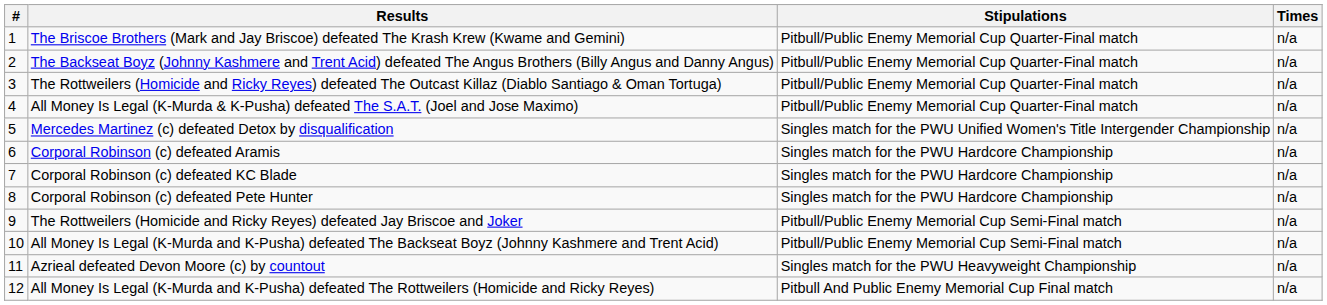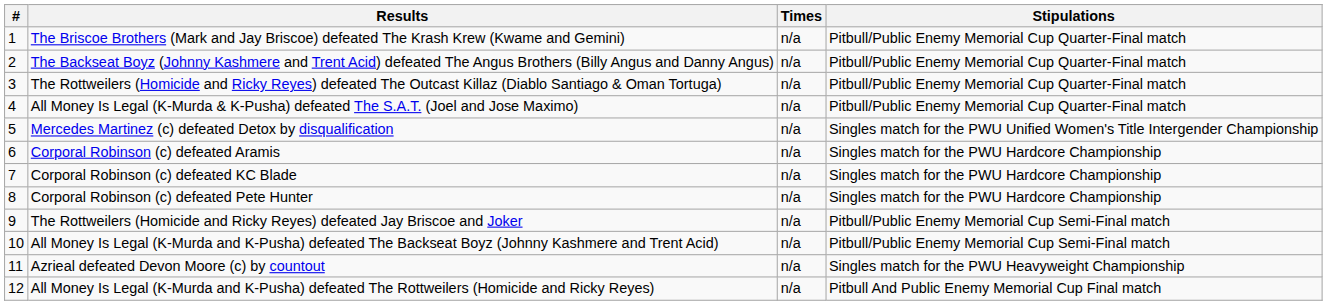 <table style="font-size: 85%" class="wikitable sortable">
 <tr>
 <th><strong>#</strong></th>
 <th><strong>Results</strong></th>
+<th><strong>Times</strong></th>
 <th><strong>Stipulations</strong></th>
-<th><strong>Times</strong></th>
 </tr>
 <tr>
 <td>1</td>
 <td><a href='#'>The Briscoe Brothers</a> (Mark and Jay Briscoe) defeated The Krash Krew (Kwame and Gemini)</td>
+<td>n/a</td>
 <td>Pitbull/Public Enemy Memorial Cup Quarter-Final match</td>
-<td>n/a</td>
 </tr>
 <tr>
 <td>2</td>
 <td><a href='#'>The Backseat Boyz</a> (<a href='#'>Johnny Kashmere</a> and <a href='#'>Trent Acid</a>) defeated The Angus Brothers (Billy Angus and Danny Angus)</td>
+<td>n/a</td>
 <td>Pitbull/Public Enemy Memorial Cup Quarter-Final match</td>
-<td>n/a</td>
 </tr>
 <tr>
 <td>3</td>
 <td>The Rottweilers (<a href='#'>Homicide</a> and <a href='#'>Ricky Reyes</a>) defeated The Outcast Killaz (Diablo Santiago & Oman Tortuga)</td>
+<td>n/a</td>
 <td>Pitbull/Public Enemy Memorial Cup Quarter-Final match</td>
-<td>n/a</td>
 </tr>
 <tr>
 <td>4</td>
 <td>All Money Is Legal (K-Murda & K-Pusha) defeated <a href='#'>The S.A.T.</a> (Joel and Jose Maximo)</td>
+<td>n/a</td>
 <td>Pitbull/Public Enemy Memorial Cup Quarter-Final match</td>
-<td>n/a</td>
 </tr>
 <tr>
 <td>5</td>
 <td><a href='#'>Mercedes Martinez</a> (c) defeated Detox by <a href='#'>disqualification</a></td>
+<td>n/a</td>
 <td>Singles match for the PWU Unified Women's Title Intergender Championship</td>
-<td>n/a</td>
 </tr>
 <tr>
 <td>6</td>
 <td><a href='#'>Corporal Robinson</a> (c) defeated Aramis</td>
+<td>n/a</td>
 <td>Singles match for the PWU Hardcore Championship</td>
-<td>n/a</td>
 </tr>
 <tr>
 <td>7</td>
 <td>Corporal Robinson (c) defeated KC Blade</td>
+<td>n/a</td>
 <td>Singles match for the PWU Hardcore Championship</td>
-<td>n/a</td>
 </tr>
 <tr>
 <td>8</td>
 <td>Corporal Robinson (c) defeated Pete Hunter</td>
+<td>n/a</td>
 <td>Singles match for the PWU Hardcore Championship</td>
-<td>n/a</td>
 </tr>
 <tr>
 <td>9</td>
 <td>The Rottweilers (Homicide and Ricky Reyes) defeated Jay Briscoe and <a href='#'>Joker</a></td>
+<td>n/a</td>
 <td>Pitbull/Public Enemy Memorial Cup Semi-Final match</td>
-<td>n/a</td>
 </tr>
 <tr>
 <td>10</td>
 <td>All Money Is Legal (K-Murda and K-Pusha) defeated The Backseat Boyz (Johnny Kashmere and Trent Acid)</td>
+<td>n/a</td>
 <td>Pitbull/Public Enemy Memorial Cup Semi-Final match</td>
-<td>n/a</td>
 </tr>
 <tr>
 <td>11</td>
 <td>Azrieal defeated Devon Moore (c) by <a href='#'>countout</a></td>
+<td>n/a</td>
 <td>Singles match for the PWU Heavyweight Championship</td>
-<td>n/a</td>
 </tr>
 <tr>
 <td>12</td>
 <td>All Money Is Legal (K-Murda and K-Pusha) defeated The Rottweilers (Homicide and Ricky Reyes)</td>
+<td>n/a</td>
 <td>Pitbull And Public Enemy Memorial Cup Final match</td>
-<td>n/a</td>
 </tr>
 </table>
